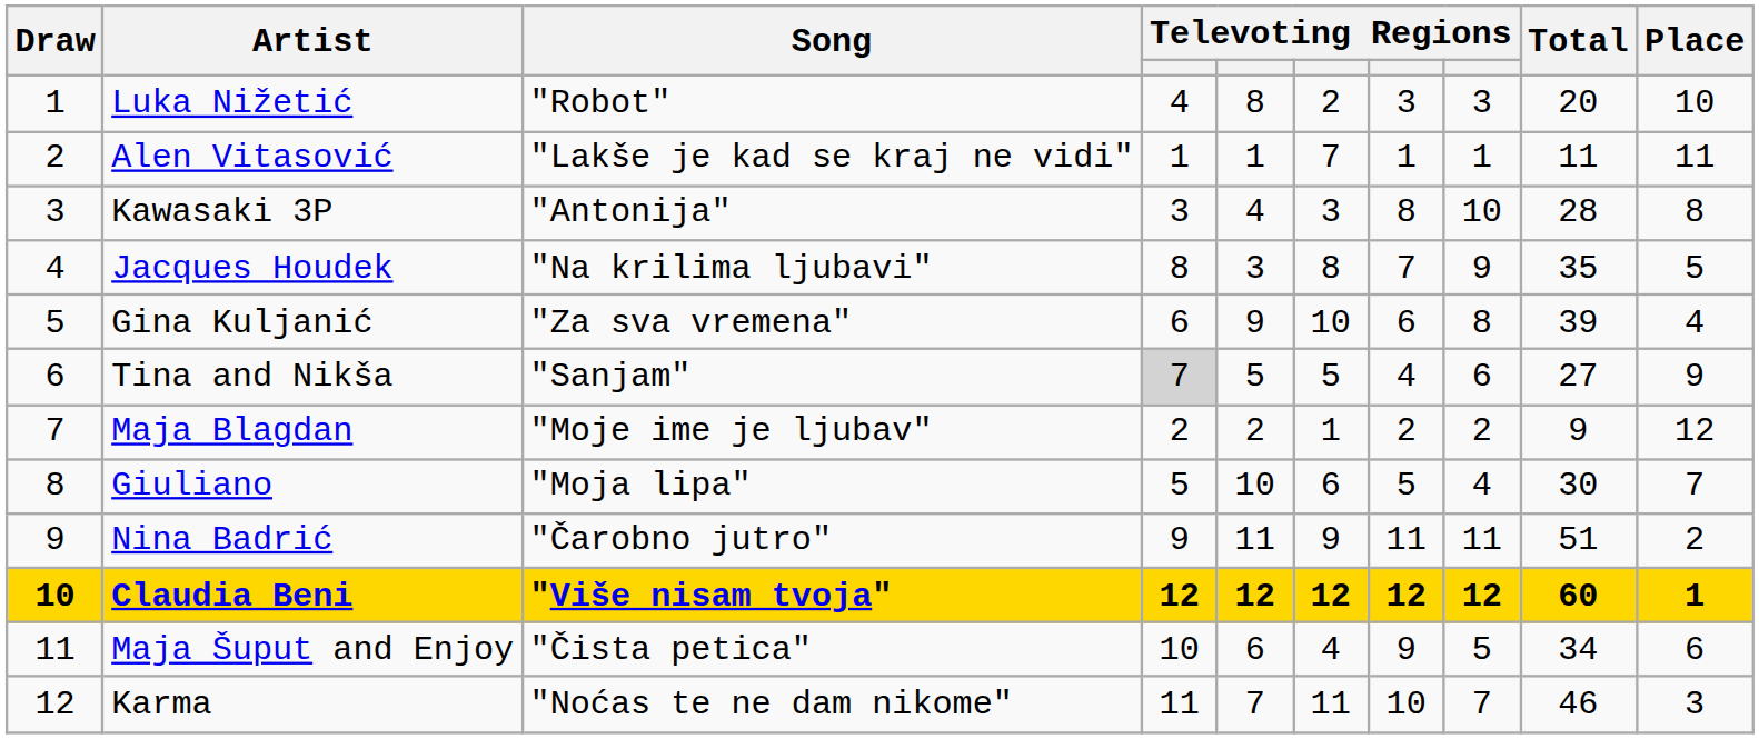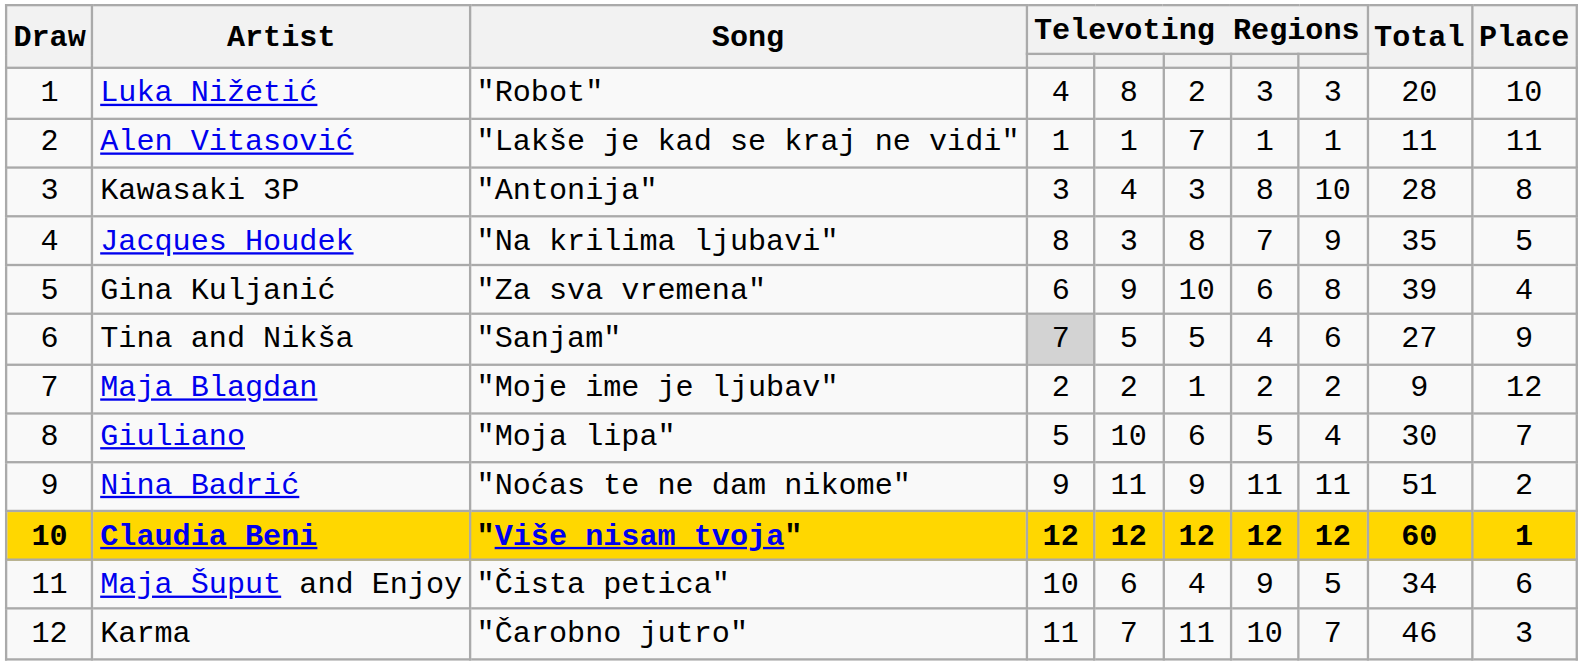 <table class="sortable wikitable" style="margin: 1em auto 1em auto; text-align:center">
 <tr>
 <th rowspan="2">Draw</th>
 <th rowspan="2">Artist</th>
 <th rowspan="2">Song</th>
 <th colspan="5">Televoting Regions</th>
 <th rowspan="2">Total</th>
 <th rowspan="2">Place</th>
 </tr>
 <tr>
 <th><abbr></abbr></th>
 <th><abbr></abbr></th>
 <th><abbr></abbr></th>
 <th><abbr></abbr></th>
 <th><abbr></abbr></th>
 </tr>
 <tr>
 <td>1</td>
 <td align="left"><a href='#'>Luka Nižetić</a></td>
 <td align="left">"Robot"</td>
 <td>4</td>
 <td>8</td>
 <td>2</td>
 <td>3</td>
 <td>3</td>
 <td>20</td>
 <td>10</td>
 </tr>
 <tr>
 <td>2</td>
 <td align="left"><a href='#'>Alen Vitasović</a></td>
 <td align="left">"Lakše je kad se kraj ne vidi"</td>
 <td>1</td>
 <td>1</td>
 <td>7</td>
 <td>1</td>
 <td>1</td>
 <td>11</td>
 <td>11</td>
 </tr>
 <tr>
 <td>3</td>
 <td align="left">Kawasaki 3P</td>
 <td align="left">"Antonija"</td>
 <td>3</td>
 <td>4</td>
 <td>3</td>
 <td>8</td>
 <td>10</td>
 <td>28</td>
 <td>8</td>
 </tr>
 <tr>
 <td>4</td>
 <td align="left"><a href='#'>Jacques Houdek</a></td>
 <td align="left">"Na krilima ljubavi"</td>
 <td>8</td>
 <td>3</td>
 <td>8</td>
 <td>7</td>
 <td>9</td>
 <td>35</td>
 <td>5</td>
 </tr>
 <tr>
 <td>5</td>
 <td align="left">Gina Kuljanić</td>
 <td align="left">"Za sva vremena"</td>
 <td>6</td>
 <td>9</td>
 <td>10</td>
 <td>6</td>
 <td>8</td>
 <td>39</td>
 <td>4</td>
 </tr>
 <tr>
 <td>6</td>
 <td align="left">Tina and Nikša</td>
 <td align="left">"Sanjam"</td>
 <td style="background: lightgrey;">7</td>
 <td>5</td>
 <td>5</td>
 <td>4</td>
 <td>6</td>
 <td>27</td>
 <td>9</td>
 </tr>
 <tr>
 <td>7</td>
 <td align="left"><a href='#'>Maja Blagdan</a></td>
 <td align="left">"Moje ime je ljubav"</td>
 <td>2</td>
 <td>2</td>
 <td>1</td>
 <td>2</td>
 <td>2</td>
 <td>9</td>
 <td>12</td>
 </tr>
 <tr>
 <td>8</td>
 <td align="left"><a href='#'>Giuliano</a></td>
 <td align="left">"Moja lipa"</td>
 <td>5</td>
 <td>10</td>
 <td>6</td>
 <td>5</td>
 <td>4</td>
 <td>30</td>
 <td>7</td>
 </tr>
 <tr>
 <td>9</td>
 <td align="left"><a href='#'>Nina Badrić</a></td>
-<td align="left">"Čarobno jutro"</td>
+<td align="left">"Noćas te ne dam nikome"</td>
 <td>9</td>
 <td>11</td>
 <td>9</td>
 <td>11</td>
 <td>11</td>
 <td>51</td>
 <td>2</td>
 </tr>
 <tr style="font-weight:bold; background:gold;">
 <td>10</td>
 <td align="left"><a href='#'>Claudia Beni</a></td>
 <td align="left">"<a href='#'>Više nisam tvoja</a>"</td>
 <td><strong>12</strong></td>
 <td><strong>12</strong></td>
 <td><strong>12</strong></td>
 <td><strong>12</strong></td>
 <td><strong>12</strong></td>
 <td>60</td>
 <td>1</td>
 </tr>
 <tr>
 <td>11</td>
 <td align="left"><a href='#'>Maja Šuput</a> and Enjoy</td>
 <td align="left">"Čista petica"</td>
 <td>10</td>
 <td>6</td>
 <td>4</td>
 <td>9</td>
 <td>5</td>
 <td>34</td>
 <td>6</td>
 </tr>
 <tr>
 <td>12</td>
 <td align="left">Karma</td>
-<td align="left">"Noćas te ne dam nikome"</td>
+<td align="left">"Čarobno jutro"</td>
 <td>11</td>
 <td>7</td>
 <td>11</td>
 <td>10</td>
 <td>7</td>
 <td>46</td>
 <td>3</td>
 </tr>
 </table>
